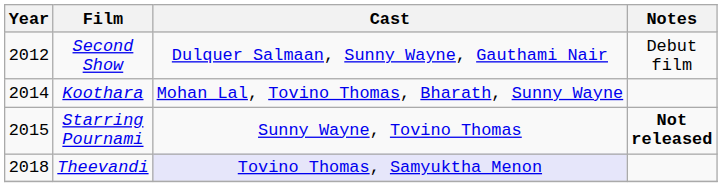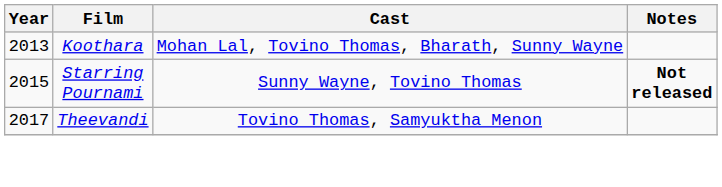 <table class="wikitable" style="text-align:center;font-size:100%;">
 <tr>
 <th>Year</th>
 <th width=40>Film</th>
 <th>Cast</th>
 <th style="width: 40px;">Notes</th>
 </tr>
 <tr>
-<td>2012</td>
-<td><em><a href='#'>Second Show</a></em></td>
-<td><a href='#'>Dulquer Salmaan</a>, <a href='#'>Sunny Wayne</a>, <a href='#'>Gauthami Nair</a></td>
-<td>Debut film</td>
-</tr>
-<tr>
-<td>2014</td>
+<td>2013</td>
 <td><em><a href='#'>Koothara</a></em></td>
 <td><a href='#'>Mohan Lal</a>, <a href='#'>Tovino Thomas</a>, <a href='#'>Bharath</a>, <a href='#'>Sunny Wayne</a></td>
 <td></td>
 </tr>
 <tr>
 <td>2015</td>
 <td><em><a href='#'>Starring Pournami</a></em></td>
 <td><a href='#'>Sunny Wayne</a>, <a href='#'>Tovino Thomas</a></td>
 <td><strong>Not released</strong></td>
 </tr>
 <tr>
-<td>2018</td>
+<td>2017</td>
 <td><em><a href='#'>Theevandi</a></em></td>
-<td style="background: lavender;"><a href='#'>Tovino Thomas</a>, <a href='#'>Samyuktha Menon</a></td>
+<td><a href='#'>Tovino Thomas</a>, <a href='#'>Samyuktha Menon</a></td>
 <td></td>
 </tr>
 <tr>
 </tr>
 </table>
